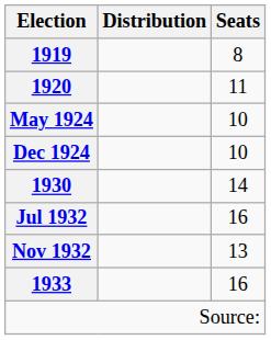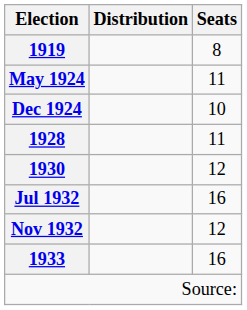 <table class=wikitable style="font-size:90%; text-align:center">
 <tr>
 <th>Election</th>
 <th>Distribution</th>
 <th>Seats</th>
 </tr>
 <tr>
 <th><a href='#'>1919</a></th>
 <td align=left>       </td>
 <td>8</td>
 </tr>
 <tr>
-<th><a href='#'>1920</a></th>
-<td align=left>          </td>
-<td>11</td>
-</tr>
-<tr>
 <th><a href='#'>May 1924</a></th>
 <td align=left>         </td>
-<td>10</td>
+<td>11</td>
 </tr>
 <tr>
 <th><a href='#'>Dec 1924</a></th>
 <td align=left>          </td>
 <td>10</td>
 </tr>
 <tr>
+<th><a href='#'>1928</a></th>
+<td align=left>          </td>
+<td>11</td>
+</tr>
+<tr>
 <th><a href='#'>1930</a></th>
 <td align=left>           </td>
-<td>14</td>
+<td>12</td>
 </tr>
 <tr>
 <th><a href='#'>Jul 1932</a></th>
 <td align=left>             </td>
 <td>16</td>
 </tr>
 <tr>
 <th><a href='#'>Nov 1932</a></th>
 <td align=left>            </td>
-<td>13</td>
+<td>12</td>
 </tr>
 <tr>
 <th><a href='#'>1933</a></th>
 <td align=left>               </td>
 <td>16</td>
 </tr>
 <tr>
 <td colspan=3 align=right>Source: </td>
 </tr>
 </table>
